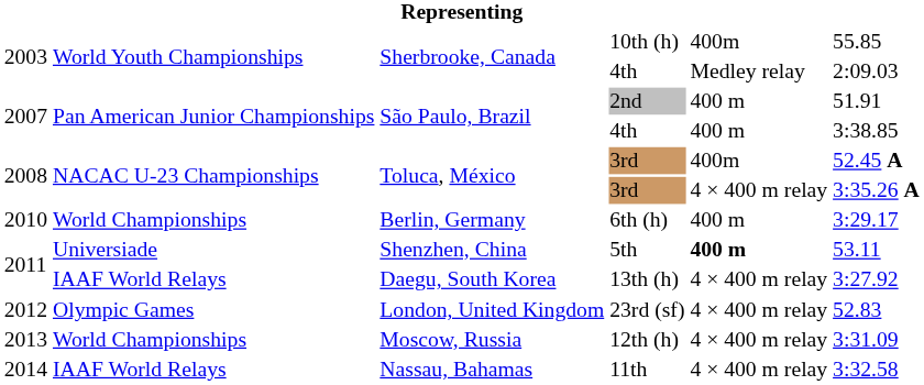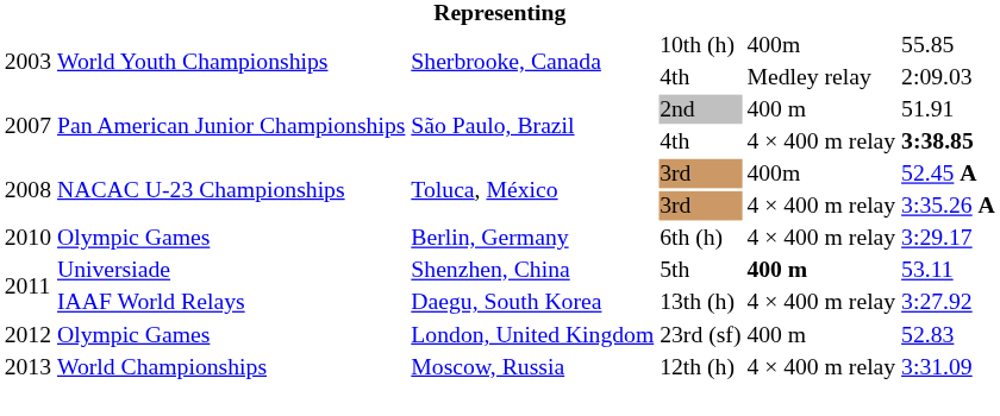 <table>
 <tr>
 <th colspan="6">Representing </th>
 </tr>
 <tr>
 <td rowspan=2>2003</td>
 <td rowspan=2><a href='#'>World Youth Championships</a></td>
 <td rowspan=2><a href='#'>Sherbrooke, Canada</a></td>
 <td>10th (h)</td>
 <td>400m</td>
 <td>55.85</td>
 </tr>
 <tr>
 <td>4th</td>
 <td>Medley relay</td>
 <td>2:09.03</td>
 </tr>
 <tr>
 <td rowspan=2>2007</td>
 <td rowspan=2><a href='#'>Pan American Junior Championships</a></td>
 <td rowspan=2><a href='#'>São Paulo, Brazil</a></td>
 <td bgcolor=silver>2nd</td>
 <td>400 m</td>
 <td>51.91</td>
 </tr>
 <tr>
 <td>4th</td>
-<td>400 m</td>
-<td>3:38.85</td>
+<td>4 × 400 m relay</td>
+<td><strong>3:38.85</strong></td>
 </tr>
 <tr>
 <td rowspan=2>2008</td>
 <td rowspan=2><a href='#'>NACAC U-23 Championships</a></td>
 <td rowspan=2><a href='#'>Toluca</a>, <a href='#'>México</a></td>
 <td bgcolor="cc9966">3rd</td>
 <td>400m</td>
 <td><a href='#'>52.45</a> <strong>A</strong></td>
 </tr>
 <tr>
 <td bgcolor="cc9966">3rd</td>
 <td>4 × 400 m relay</td>
 <td><a href='#'>3:35.26</a> <strong>A</strong></td>
 </tr>
 <tr>
 <td>2010</td>
-<td><a href='#'>World Championships</a></td>
+<td><a href='#'>Olympic Games</a></td>
 <td><a href='#'>Berlin, Germany</a></td>
 <td>6th (h)</td>
-<td>400 m</td>
+<td>4 × 400 m relay</td>
 <td><a href='#'>3:29.17</a></td>
 </tr>
 <tr>
 <td rowspan=2>2011</td>
 <td><a href='#'>Universiade</a></td>
 <td><a href='#'>Shenzhen, China</a></td>
 <td>5th</td>
 <td><strong>400 m</strong></td>
 <td><a href='#'>53.11</a></td>
 </tr>
 <tr>
 <td><a href='#'>IAAF World Relays</a></td>
 <td><a href='#'>Daegu, South Korea</a></td>
 <td>13th (h)</td>
 <td>4 × 400 m relay</td>
 <td><a href='#'>3:27.92</a></td>
 </tr>
 <tr>
 <td>2012</td>
 <td><a href='#'>Olympic Games</a></td>
 <td><a href='#'>London, United Kingdom</a></td>
 <td>23rd (sf)</td>
-<td>4 × 400 m relay</td>
+<td>400 m</td>
 <td><a href='#'>52.83</a></td>
 </tr>
 <tr>
 <td>2013</td>
 <td><a href='#'>World Championships</a></td>
 <td><a href='#'>Moscow, Russia</a></td>
 <td>12th (h)</td>
 <td>4 × 400 m relay</td>
 <td><a href='#'>3:31.09</a></td>
 </tr>
-<tr>
-<td>2014</td>
-<td><a href='#'>IAAF World Relays</a></td>
-<td><a href='#'>Nassau, Bahamas</a></td>
-<td>11th</td>
-<td>4 × 400 m relay</td>
-<td><a href='#'>3:32.58</a></td>
-</tr>
 </table>
